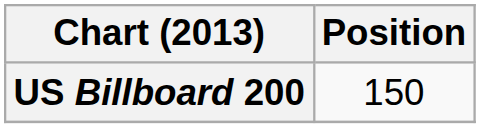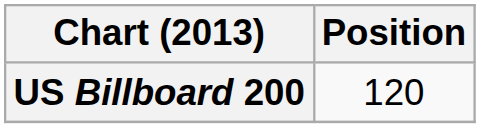 <table class="wikitable sortable plainrowheaders" style="text-align:center">
 <tr>
 <th scope="col">Chart (2013)</th>
 <th scope="col">Position</th>
 </tr>
 <tr>
 <th scope="row">US <em>Billboard</em> 200</th>
-<td>150</td>
+<td>120</td>
 </tr>
 <tr>
 </tr>
 </table>
